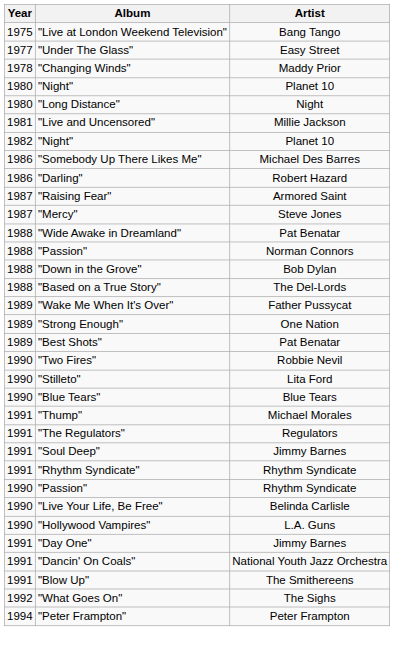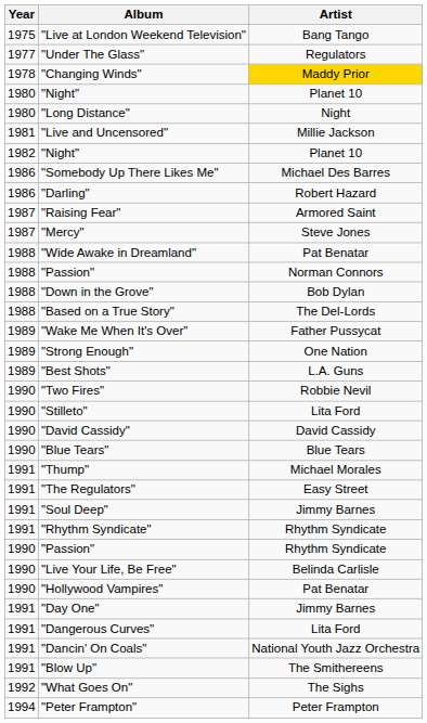 <table class="wikitable">
 <tr>
 <th>Year</th>
 <th>Album</th>
 <th>Artist</th>
 </tr>
 <tr>
 <td>1975</td>
 <td>"Live at London Weekend Television"</td>
 <td align="center">Bang Tango</td>
 </tr>
 <tr>
 <td>1977</td>
 <td>"Under The Glass"</td>
-<td align="center">Easy Street</td>
+<td align="center">Regulators</td>
 </tr>
 <tr>
 <td>1978</td>
 <td>"Changing Winds"</td>
-<td align="center">Maddy Prior</td>
+<td align="center" style="background: gold;">Maddy Prior</td>
 </tr>
 <tr>
 <td>1980</td>
 <td>"Night"</td>
 <td align="center">Planet 10</td>
 </tr>
 <tr>
 <td>1980</td>
 <td>"Long Distance"</td>
 <td align="center">Night</td>
 </tr>
 <tr>
 <td>1981</td>
 <td>"Live and Uncensored"</td>
 <td align="center">Millie Jackson</td>
 </tr>
 <tr>
 <td>1982</td>
 <td>"Night"</td>
 <td align="center">Planet 10</td>
 </tr>
 <tr>
 <td>1986</td>
 <td>"Somebody Up There Likes Me"</td>
 <td align="center">Michael Des Barres</td>
 </tr>
 <tr>
 <td>1986</td>
 <td>"Darling"</td>
 <td align="center">Robert Hazard</td>
 </tr>
 <tr>
 <td>1987</td>
 <td>"Raising Fear"</td>
 <td align="center">Armored Saint</td>
 </tr>
 <tr>
 <td>1987</td>
 <td>"Mercy"</td>
 <td align="center">Steve Jones</td>
 </tr>
 <tr>
 <td>1988</td>
 <td>"Wide Awake in Dreamland"</td>
 <td align="center">Pat Benatar</td>
 </tr>
 <tr>
 <td>1988</td>
 <td>"Passion"</td>
 <td align="center">Norman Connors</td>
 </tr>
 <tr>
 <td>1988</td>
 <td>"Down in the Grove"</td>
 <td align="center">Bob Dylan</td>
 </tr>
 <tr>
 <td>1988</td>
 <td>"Based on a True Story"</td>
 <td align="center">The Del-Lords</td>
 </tr>
 <tr>
 <td>1989</td>
 <td>"Wake Me When It's Over"</td>
 <td align="center">Father Pussycat</td>
 </tr>
 <tr>
 <td>1989</td>
 <td>"Strong Enough"</td>
 <td align="center">One Nation</td>
 </tr>
 <tr>
 <td>1989</td>
 <td>"Best Shots"</td>
-<td align="center">Pat Benatar</td>
+<td align="center">L.A. Guns</td>
 </tr>
 <tr>
 <td>1990</td>
 <td>"Two Fires"</td>
 <td align="center">Robbie Nevil</td>
 </tr>
 <tr>
 <td>1990</td>
 <td>"Stilleto"</td>
 <td align="center">Lita Ford</td>
+</tr>
+<tr>
+<td>1990</td>
+<td>"David Cassidy"</td>
+<td align="center">David Cassidy</td>
 </tr>
 <tr>
 <td>1990</td>
 <td>"Blue Tears"</td>
 <td align="center">Blue Tears</td>
 </tr>
 <tr>
 <td>1991</td>
 <td>"Thump"</td>
 <td align="center">Michael Morales</td>
 </tr>
 <tr>
 <td>1991</td>
 <td>"The Regulators"</td>
-<td align="center">Regulators</td>
+<td align="center">Easy Street</td>
 </tr>
 <tr>
 <td>1991</td>
 <td>"Soul Deep"</td>
 <td align="center">Jimmy Barnes</td>
 </tr>
 <tr>
 <td>1991</td>
 <td>"Rhythm Syndicate"</td>
 <td align="center">Rhythm Syndicate</td>
 </tr>
 <tr>
 <td>1990</td>
 <td>"Passion"</td>
 <td align="center">Rhythm Syndicate</td>
 </tr>
 <tr>
 <td>1990</td>
 <td>"Live Your Life, Be Free"</td>
 <td align="center">Belinda Carlisle</td>
 </tr>
 <tr>
 <td>1990</td>
 <td>"Hollywood Vampires"</td>
-<td align="center">L.A. Guns</td>
+<td align="center">Pat Benatar</td>
 </tr>
 <tr>
 <td>1991</td>
 <td>"Day One"</td>
 <td align="center">Jimmy Barnes</td>
+</tr>
+<tr>
+<td>1991</td>
+<td>"Dangerous Curves"</td>
+<td align="center">Lita Ford</td>
 </tr>
 <tr>
 <td>1991</td>
 <td>"Dancin' On Coals"</td>
 <td align="center">National Youth Jazz Orchestra</td>
 </tr>
 <tr>
 <td>1991</td>
 <td>"Blow Up"</td>
 <td align="center">The Smithereens</td>
 </tr>
 <tr>
 <td>1992</td>
 <td>"What Goes On"</td>
 <td align="center">The Sighs</td>
 </tr>
 <tr>
 <td>1994</td>
 <td>"Peter Frampton"</td>
 <td align="center">Peter Frampton</td>
 </tr>
 </table>
